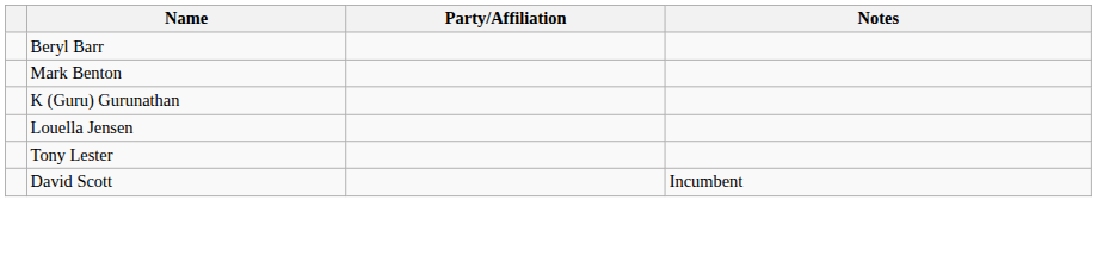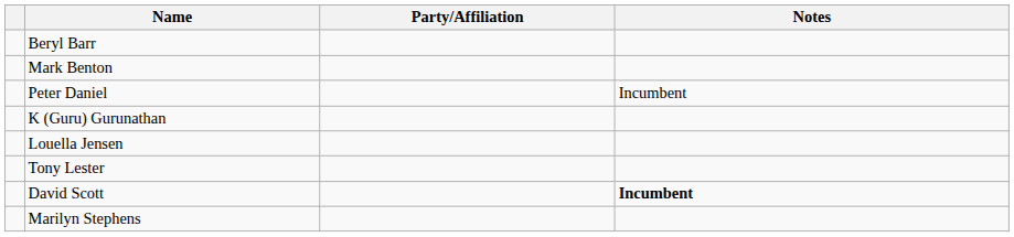 <table class="wikitable" width="51%">
 <tr>
 <th width="1%"></th>
 <th width="15%">Name</th>
 <th width="15%">Party/Affiliation</th>
 <th width="20%">Notes</th>
 </tr>
 <tr>
 <td></td>
 <td>Beryl Barr</td>
 <td></td>
 <td></td>
 </tr>
 <tr>
 <td></td>
 <td>Mark Benton</td>
 <td></td>
 <td></td>
+</tr>
+<tr>
+<td></td>
+<td>Peter Daniel</td>
+<td></td>
+<td>Incumbent</td>
 </tr>
 <tr>
 <td></td>
 <td>K (Guru) Gurunathan</td>
 <td></td>
 <td></td>
 </tr>
 <tr>
 <td></td>
 <td>Louella Jensen</td>
 <td></td>
 <td></td>
 </tr>
 <tr>
 <td></td>
 <td>Tony Lester</td>
 <td></td>
 <td></td>
 </tr>
 <tr>
 <td></td>
 <td>David Scott</td>
 <td></td>
-<td>Incumbent</td>
+<td><strong>Incumbent</strong></td>
+</tr>
+<tr>
+<td></td>
+<td>Marilyn Stephens</td>
+<td></td>
+<td></td>
 </tr>
 </table>
